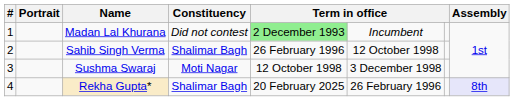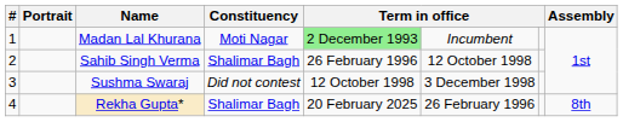 <table class="wikitable plainrowheaders" style="text-align:center">
 <tr align=center>
 <th>#</th>
 <th>Portrait</th>
 <th>Name</th>
 <th>Constituency</th>
 <th colspan="3">Term in office</th>
 <th>Assembly</th>
 </tr>
 <tr align="center">
 <td>1</td>
 <td></td>
 <td><a href='#'>Madan Lal Khurana</a></td>
-<td><em>Did not contest</em></td>
+<td><a href='#'>Moti Nagar</a></td>
 <td style="background: lightgreen;">2 December 1993</td>
 <td><em>Incumbent</em></td>
 <td></td>
 <td rowspan="3"><a href='#'>1st</a></td>
 </tr>
 <tr align="center">
 <td>2</td>
 <td></td>
 <td><a href='#'>Sahib Singh Verma</a></td>
 <td><a href='#'>Shalimar Bagh</a></td>
 <td>26 February 1996</td>
 <td>12 October 1998</td>
 <td></td>
 </tr>
 <tr align="center">
 <td>3</td>
 <td></td>
 <td><a href='#'>Sushma Swaraj</a></td>
-<td><a href='#'>Moti Nagar</a></td>
+<td><em>Did not contest</em></td>
 <td>12 October 1998</td>
 <td>3 December 1998</td>
 <td></td>
 </tr>
 <tr>
 <td>4</td>
 <td></td>
 <td style="background:#faecc8;text-align:center;"><a href='#'>Rekha Gupta</a>*</td>
 <td><a href='#'>Shalimar Bagh</a></td>
 <td>20 February 2025</td>
 <td>26 February 1996</td>
 <td></td>
-<td style="background: lavender;"><a href='#'>8th</a></td>
+<td><a href='#'>8th</a></td>
 </tr>
 </table>
